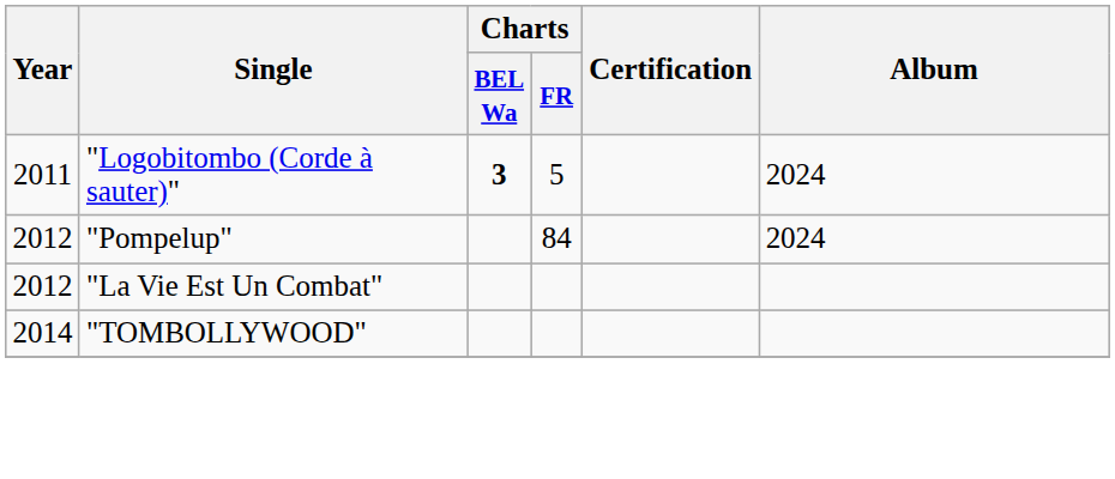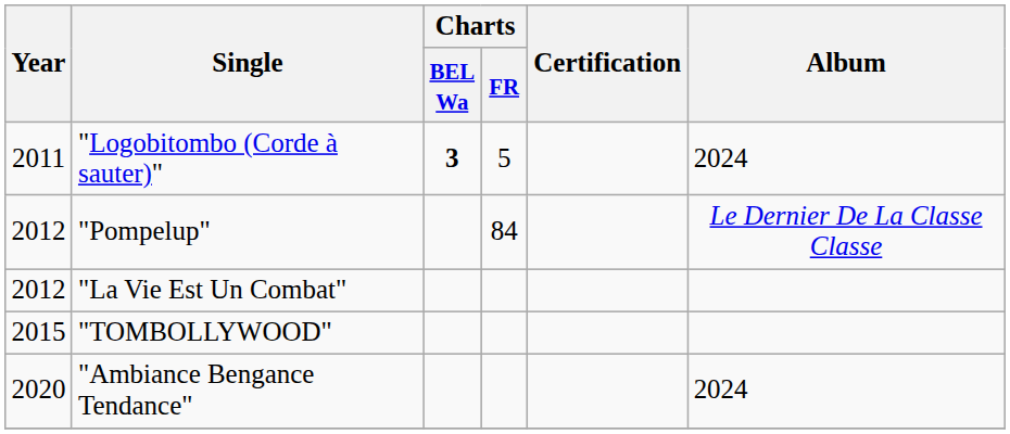 <table class="wikitable">
 <tr>
 <th align="center" rowspan="2">Year</th>
 <th align="center" rowspan="2" width="200">Single</th>
 <th align="center" colspan="2">Charts</th>
 <th align="center" rowspan="2" width="70">Certification</th>
 <th align="center" rowspan="2" width="180">Album</th>
 </tr>
 <tr>
 <th width="20"><small><a href='#'>BEL <br>Wa</a></small><br></th>
 <th width="20"><small><a href='#'>FR</a></small><br></th>
 </tr>
 <tr>
 <td align="center" rowspan="1">2011</td>
 <td>"<a href='#'>Logobitombo (Corde à sauter)</a>"</td>
 <td align="center"><strong>3</strong></td>
 <td align="center">5</td>
 <td align="center"></td>
 <td>2024</td>
 </tr>
 <tr>
 <td align="center" rowspan="1">2012</td>
 <td>"Pompelup"</td>
 <td align="center"></td>
 <td align="center">84</td>
 <td align="center"></td>
-<td>2024</td>
+<td align="center"><em><a href='#'>Le Dernier De La Classe Classe</a></em></td>
 </tr>
 <tr>
 <td>2012</td>
 <td>"La Vie Est Un Combat"</td>
 <td></td>
 <td></td>
 <td></td>
 <td></td>
 </tr>
 <tr>
-<td>2014</td>
+<td>2015</td>
 <td>"TOMBOLLYWOOD"</td>
 <td></td>
 <td></td>
 <td></td>
 <td></td>
 </tr>
+<tr>
+<td>2020</td>
+<td>"Ambiance Bengance Tendance"</td>
+<td></td>
+<td></td>
+<td></td>
+<td>2024</td>
+</tr>
 <tr "Anniversaire">
 </tr>
 </table>
